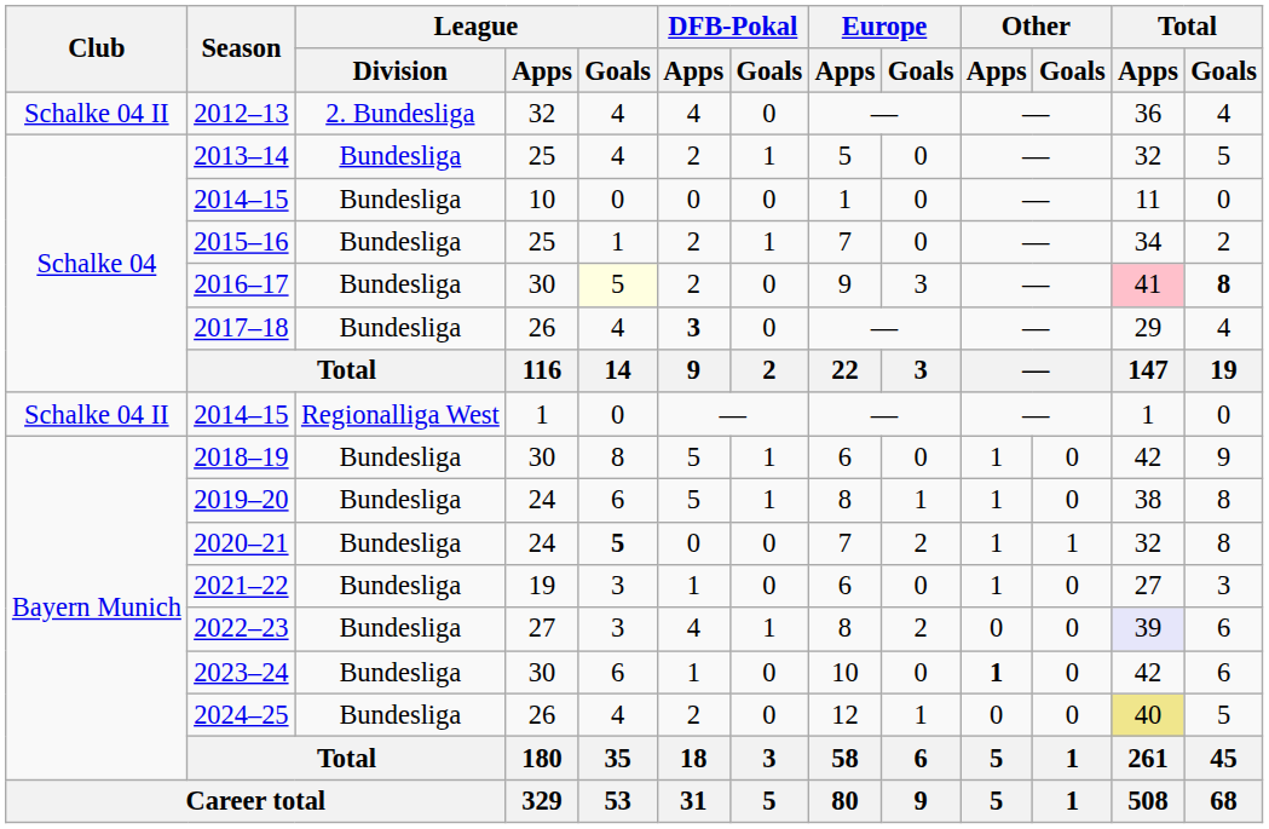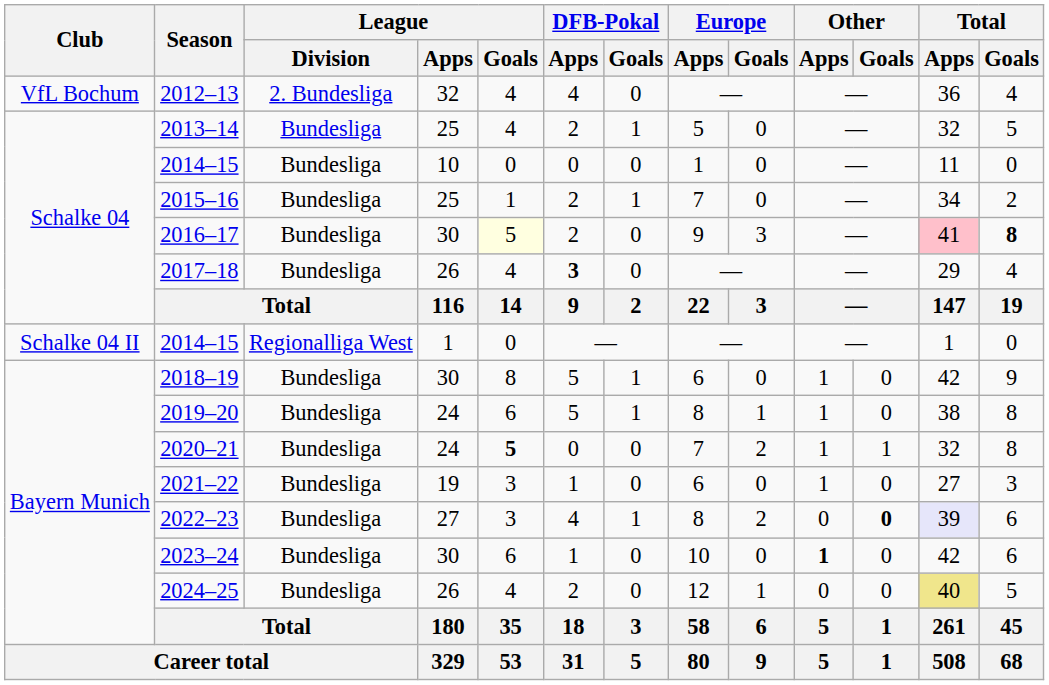 <table class="wikitable" style="text-align:center">
 <tr>
 <th rowspan="2">Club</th>
 <th rowspan="2">Season</th>
 <th colspan="3">League</th>
 <th colspan="2"><a href='#'>DFB-Pokal</a></th>
 <th colspan="2"><a href='#'>Europe</a></th>
 <th colspan="2">Other</th>
 <th colspan="2">Total</th>
 </tr>
 <tr>
 <th>Division</th>
 <th>Apps</th>
 <th>Goals</th>
 <th>Apps</th>
 <th>Goals</th>
 <th>Apps</th>
 <th>Goals</th>
 <th>Apps</th>
 <th>Goals</th>
 <th>Apps</th>
 <th>Goals</th>
 </tr>
 <tr>
-<td><a href='#'>Schalke 04 II</a></td>
+<td><a href='#'>VfL Bochum</a></td>
 <td><a href='#'>2012–13</a></td>
 <td><a href='#'>2. Bundesliga</a></td>
 <td>32</td>
 <td>4</td>
 <td>4</td>
 <td>0</td>
 <td colspan="2">—</td>
 <td colspan="2">—</td>
 <td>36</td>
 <td>4</td>
 </tr>
 <tr>
 <td rowspan="6"><a href='#'>Schalke 04</a></td>
 <td><a href='#'>2013–14</a></td>
 <td><a href='#'>Bundesliga</a></td>
 <td>25</td>
 <td>4</td>
 <td>2</td>
 <td>1</td>
 <td>5</td>
 <td>0</td>
 <td colspan="2">—</td>
 <td>32</td>
 <td>5</td>
 </tr>
 <tr>
 <td><a href='#'>2014–15</a></td>
 <td>Bundesliga</td>
 <td>10</td>
 <td>0</td>
 <td>0</td>
 <td>0</td>
 <td>1</td>
 <td>0</td>
 <td colspan="2">—</td>
 <td>11</td>
 <td>0</td>
 </tr>
 <tr>
 <td><a href='#'>2015–16</a></td>
 <td>Bundesliga</td>
 <td>25</td>
 <td>1</td>
 <td>2</td>
 <td>1</td>
 <td>7</td>
 <td>0</td>
 <td colspan="2">—</td>
 <td>34</td>
 <td>2</td>
 </tr>
 <tr>
 <td><a href='#'>2016–17</a></td>
 <td>Bundesliga</td>
 <td>30</td>
 <td style="background: lightyellow;">5</td>
 <td>2</td>
 <td>0</td>
 <td>9</td>
 <td>3</td>
 <td colspan="2">—</td>
 <td style="background: pink;">41</td>
 <td><strong>8</strong></td>
 </tr>
 <tr>
 <td><a href='#'>2017–18</a></td>
 <td>Bundesliga</td>
 <td>26</td>
 <td>4</td>
 <td><strong>3</strong></td>
 <td>0</td>
 <td colspan="2">—</td>
 <td colspan="2">—</td>
 <td>29</td>
 <td>4</td>
 </tr>
 <tr>
 <th colspan="2">Total</th>
 <th>116</th>
 <th>14</th>
 <th>9</th>
 <th>2</th>
 <th>22</th>
 <th>3</th>
 <th colspan="2">—</th>
 <th>147</th>
 <th>19</th>
 </tr>
 <tr>
 <td><a href='#'>Schalke 04 II</a></td>
 <td><a href='#'>2014–15</a></td>
 <td><a href='#'>Regionalliga West</a></td>
 <td>1</td>
 <td>0</td>
 <td colspan="2">—</td>
 <td colspan="2">—</td>
 <td colspan="2">—</td>
 <td>1</td>
 <td>0</td>
 </tr>
 <tr>
 <td rowspan="8"><a href='#'>Bayern Munich</a></td>
 <td><a href='#'>2018–19</a></td>
 <td>Bundesliga</td>
 <td>30</td>
 <td>8</td>
 <td>5</td>
 <td>1</td>
 <td>6</td>
 <td>0</td>
 <td>1</td>
 <td>0</td>
 <td>42</td>
 <td>9</td>
 </tr>
 <tr>
 <td><a href='#'>2019–20</a></td>
 <td>Bundesliga</td>
 <td>24</td>
 <td>6</td>
 <td>5</td>
 <td>1</td>
 <td>8</td>
 <td>1</td>
 <td>1</td>
 <td>0</td>
 <td>38</td>
 <td>8</td>
 </tr>
 <tr>
 <td><a href='#'>2020–21</a></td>
 <td>Bundesliga</td>
 <td>24</td>
 <td><strong>5</strong></td>
 <td>0</td>
 <td>0</td>
 <td>7</td>
 <td>2</td>
 <td>1</td>
 <td>1</td>
 <td>32</td>
 <td>8</td>
 </tr>
 <tr>
 <td><a href='#'>2021–22</a></td>
 <td>Bundesliga</td>
 <td>19</td>
 <td>3</td>
 <td>1</td>
 <td>0</td>
 <td>6</td>
 <td>0</td>
 <td>1</td>
 <td>0</td>
 <td>27</td>
 <td>3</td>
 </tr>
 <tr>
 <td><a href='#'>2022–23</a></td>
 <td>Bundesliga</td>
 <td>27</td>
 <td>3</td>
 <td>4</td>
 <td>1</td>
 <td>8</td>
 <td>2</td>
 <td>0</td>
-<td>0</td>
+<td><strong>0</strong></td>
 <td style="background: lavender;">39</td>
 <td>6</td>
 </tr>
 <tr>
 <td><a href='#'>2023–24</a></td>
 <td>Bundesliga</td>
 <td>30</td>
 <td>6</td>
 <td>1</td>
 <td>0</td>
 <td>10</td>
 <td>0</td>
 <td><strong>1</strong></td>
 <td>0</td>
 <td>42</td>
 <td>6</td>
 </tr>
 <tr>
 <td><a href='#'>2024–25</a></td>
 <td>Bundesliga</td>
 <td>26</td>
 <td>4</td>
 <td>2</td>
 <td>0</td>
 <td>12</td>
 <td>1</td>
 <td>0</td>
 <td>0</td>
 <td style="background: khaki;">40</td>
 <td>5</td>
 </tr>
 <tr>
 <th colspan="2">Total</th>
 <th>180</th>
 <th>35</th>
 <th>18</th>
 <th>3</th>
 <th>58</th>
 <th>6</th>
 <th>5</th>
 <th>1</th>
 <th>261</th>
 <th>45</th>
 </tr>
 <tr>
 <th colspan="3">Career total</th>
 <th>329</th>
 <th>53</th>
 <th>31</th>
 <th>5</th>
 <th>80</th>
 <th>9</th>
 <th>5</th>
 <th>1</th>
 <th>508</th>
 <th>68</th>
 </tr>
 </table>
